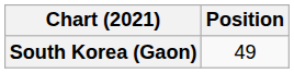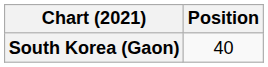 <table class="wikitable plainrowheaders" style="text-align:center">
 <tr>
 <th scope="col">Chart (2021)</th>
 <th scope="col">Position</th>
 </tr>
 <tr>
 <th scope="row">South Korea (Gaon)</th>
-<td>49</td>
+<td>40</td>
 </tr>
 </table>
